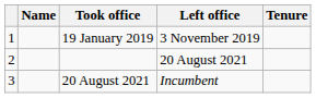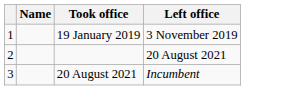 <table class="wikitable sortable">
 <tr>
 <th></th>
 <th>Name</th>
 <th>Took office</th>
 <th>Left office</th>
-<th>Tenure</th>
 </tr>
 <tr>
 <td>1</td>
 <td></td>
 <td>19 January 2019</td>
 <td>3 November 2019</td>
-<td></td>
 </tr>
 <tr>
 <td>2</td>
 <td></td>
 <td></td>
 <td>20 August 2021</td>
-<td></td>
 </tr>
 <tr>
 <td>3</td>
 <td></td>
 <td>20 August 2021</td>
 <td><em>Incumbent</em></td>
-<td></td>
 </tr>
 </table>
